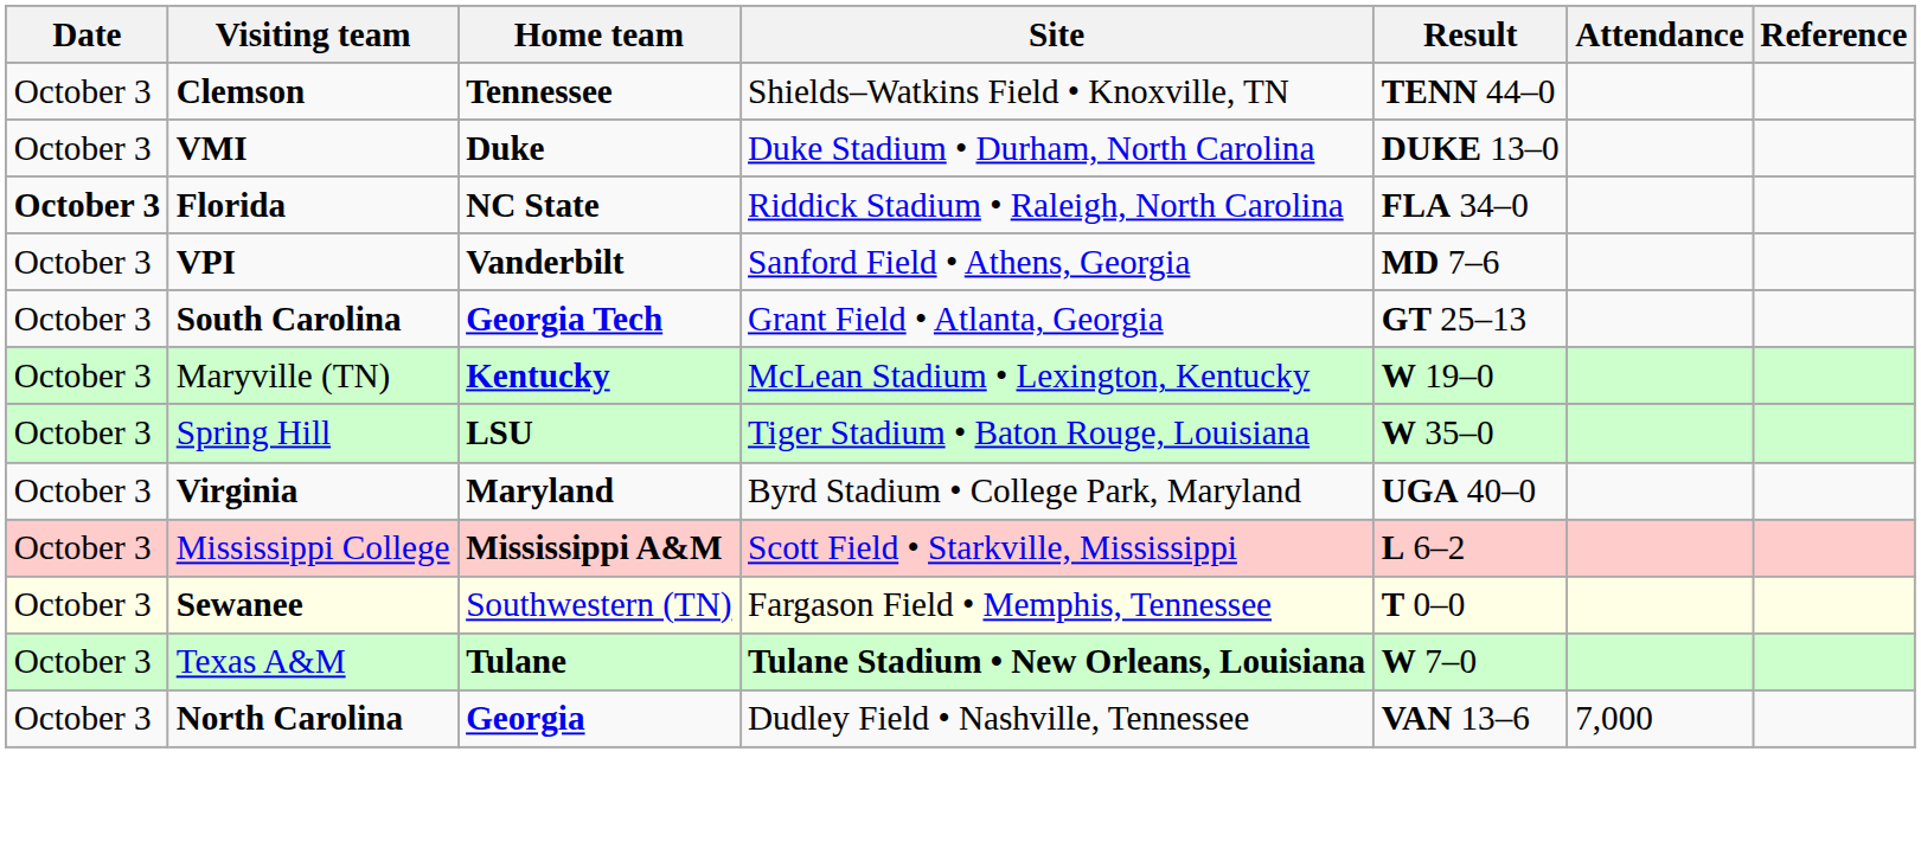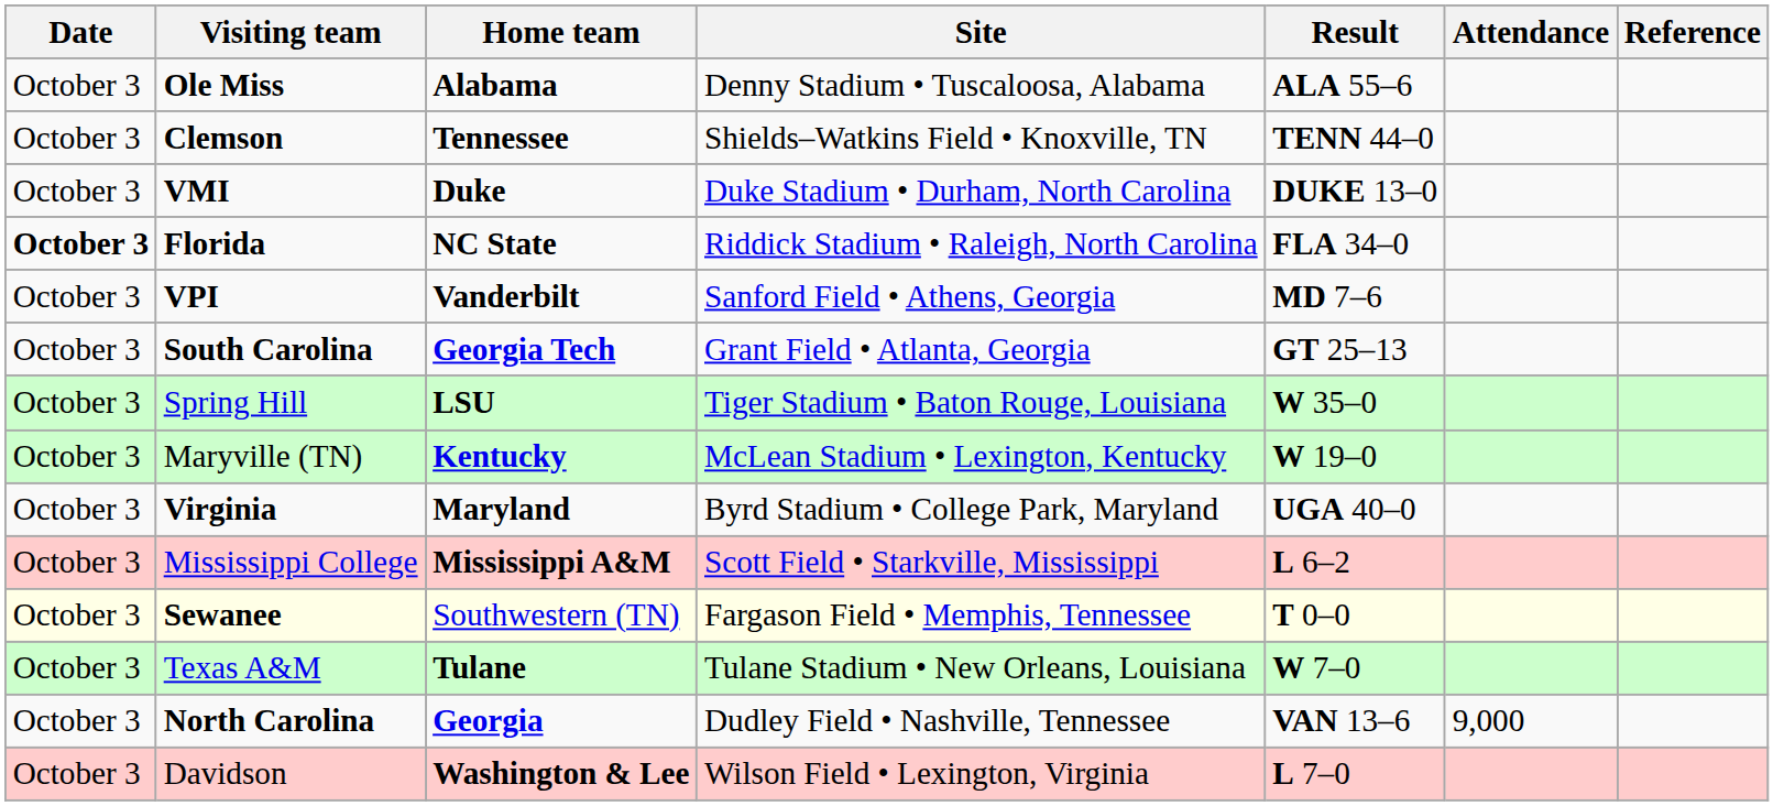 <table class="wikitable" style="font-size:95%;">
 <tr>
 <th>Date</th>
 <th>Visiting team</th>
 <th>Home team</th>
 <th>Site</th>
 <th>Result</th>
 <th>Attendance</th>
 <th class="unsortable">Reference</th>
+</tr>
+<tr bgcolor=>
+<td>October 3</td>
+<td><strong>Ole Miss</strong></td>
+<td><strong>Alabama</strong></td>
+<td>Denny Stadium • Tuscaloosa, Alabama</td>
+<td><strong>ALA</strong> 55–6</td>
+<td></td>
+<td></td>
 </tr>
 <tr bgcolor=>
 <td>October 3</td>
 <td><strong>Clemson</strong></td>
 <td><strong>Tennessee</strong></td>
 <td>Shields–Watkins Field • Knoxville, TN</td>
 <td><strong>TENN</strong> 44–0</td>
 <td></td>
 <td></td>
 </tr>
 <tr bgcolor=>
 <td>October 3</td>
 <td><strong>VMI</strong></td>
 <td><strong>Duke</strong></td>
 <td><a href='#'>Duke Stadium</a> • <a href='#'>Durham, North Carolina</a></td>
 <td><strong>DUKE</strong> 13–0</td>
 <td></td>
 <td></td>
 </tr>
 <tr bgcolor=>
 <td><strong>October 3</strong></td>
 <td><strong>Florida</strong></td>
 <td><strong>NC State</strong></td>
 <td><a href='#'>Riddick Stadium</a> • <a href='#'>Raleigh, North Carolina</a></td>
 <td><strong>FLA</strong> 34–0</td>
 <td></td>
 <td></td>
 </tr>
 <tr bgcolor=>
 <td>October 3</td>
 <td><strong>VPI</strong></td>
 <td><strong>Vanderbilt</strong></td>
 <td><a href='#'>Sanford Field</a> • <a href='#'>Athens, Georgia</a></td>
 <td><strong>MD</strong> 7–6</td>
 <td></td>
 <td></td>
 </tr>
 <tr bgcolor=>
 <td>October 3</td>
 <td><strong>South Carolina</strong></td>
 <td><strong><a href='#'>Georgia Tech</a></strong></td>
 <td><a href='#'>Grant Field</a> • <a href='#'>Atlanta, Georgia</a></td>
 <td><strong>GT</strong> 25–13</td>
 <td></td>
 <td></td>
 </tr>
 <tr bgcolor=ccffcc>
 <td>October 3</td>
-<td>Maryville (TN)</td>
-<td><strong><a href='#'>Kentucky</a></strong></td>
-<td><a href='#'>McLean Stadium</a> • <a href='#'>Lexington, Kentucky</a></td>
-<td><strong>W</strong> 19–0</td>
+<td><a href='#'>Spring Hill</a></td>
+<td><strong>LSU</strong></td>
+<td><a href='#'>Tiger Stadium</a> • <a href='#'>Baton Rouge, Louisiana</a></td>
+<td><strong>W</strong> 35–0</td>
 <td></td>
 <td></td>
 </tr>
 <tr bgcolor=ccffcc>
 <td>October 3</td>
-<td><a href='#'>Spring Hill</a></td>
-<td><strong>LSU</strong></td>
-<td><a href='#'>Tiger Stadium</a> • <a href='#'>Baton Rouge, Louisiana</a></td>
-<td><strong>W</strong> 35–0</td>
+<td>Maryville (TN)</td>
+<td><strong><a href='#'>Kentucky</a></strong></td>
+<td><a href='#'>McLean Stadium</a> • <a href='#'>Lexington, Kentucky</a></td>
+<td><strong>W</strong> 19–0</td>
 <td></td>
 <td></td>
 </tr>
 <tr bgcolor=>
 <td>October 3</td>
 <td><strong>Virginia</strong></td>
 <td><strong>Maryland</strong></td>
 <td>Byrd Stadium • College Park, Maryland</td>
 <td><strong>UGA</strong> 40–0</td>
 <td></td>
 <td></td>
 </tr>
 <tr bgcolor=ffcccc>
 <td>October 3</td>
 <td><a href='#'>Mississippi College</a></td>
 <td><strong>Mississippi A&M</strong></td>
 <td><a href='#'>Scott Field</a> • <a href='#'>Starkville, Mississippi</a></td>
 <td><strong>L</strong> 6–2</td>
 <td></td>
 <td></td>
 </tr>
 <tr bgcolor=ffffe6>
 <td>October 3</td>
 <td><strong>Sewanee</strong></td>
 <td><a href='#'>Southwestern (TN)</a></td>
 <td>Fargason Field • <a href='#'>Memphis, Tennessee</a></td>
 <td><strong>T</strong> 0–0</td>
 <td></td>
 <td></td>
 </tr>
 <tr bgcolor=ccffcc>
 <td>October 3</td>
 <td><a href='#'>Texas A&M</a></td>
 <td><strong>Tulane</strong></td>
-<td><strong>Tulane Stadium • New Orleans, Louisiana</strong></td>
+<td>Tulane Stadium • New Orleans, Louisiana</td>
 <td><strong>W</strong> 7–0</td>
 <td></td>
 <td></td>
 </tr>
 <tr bgcolor=>
 <td>October 3</td>
 <td><strong>North Carolina</strong></td>
 <td><strong><a href='#'>Georgia</a></strong></td>
 <td>Dudley Field • Nashville, Tennessee</td>
 <td><strong>VAN</strong> 13–6</td>
-<td>7,000</td>
+<td>9,000</td>
+<td></td>
+</tr>
+<tr bgcolor=ffcccc>
+<td>October 3</td>
+<td>Davidson</td>
+<td><strong>Washington & Lee</strong></td>
+<td>Wilson Field • Lexington, Virginia</td>
+<td><strong>L</strong> 7–0</td>
+<td></td>
 <td></td>
 </tr>
 </table>
